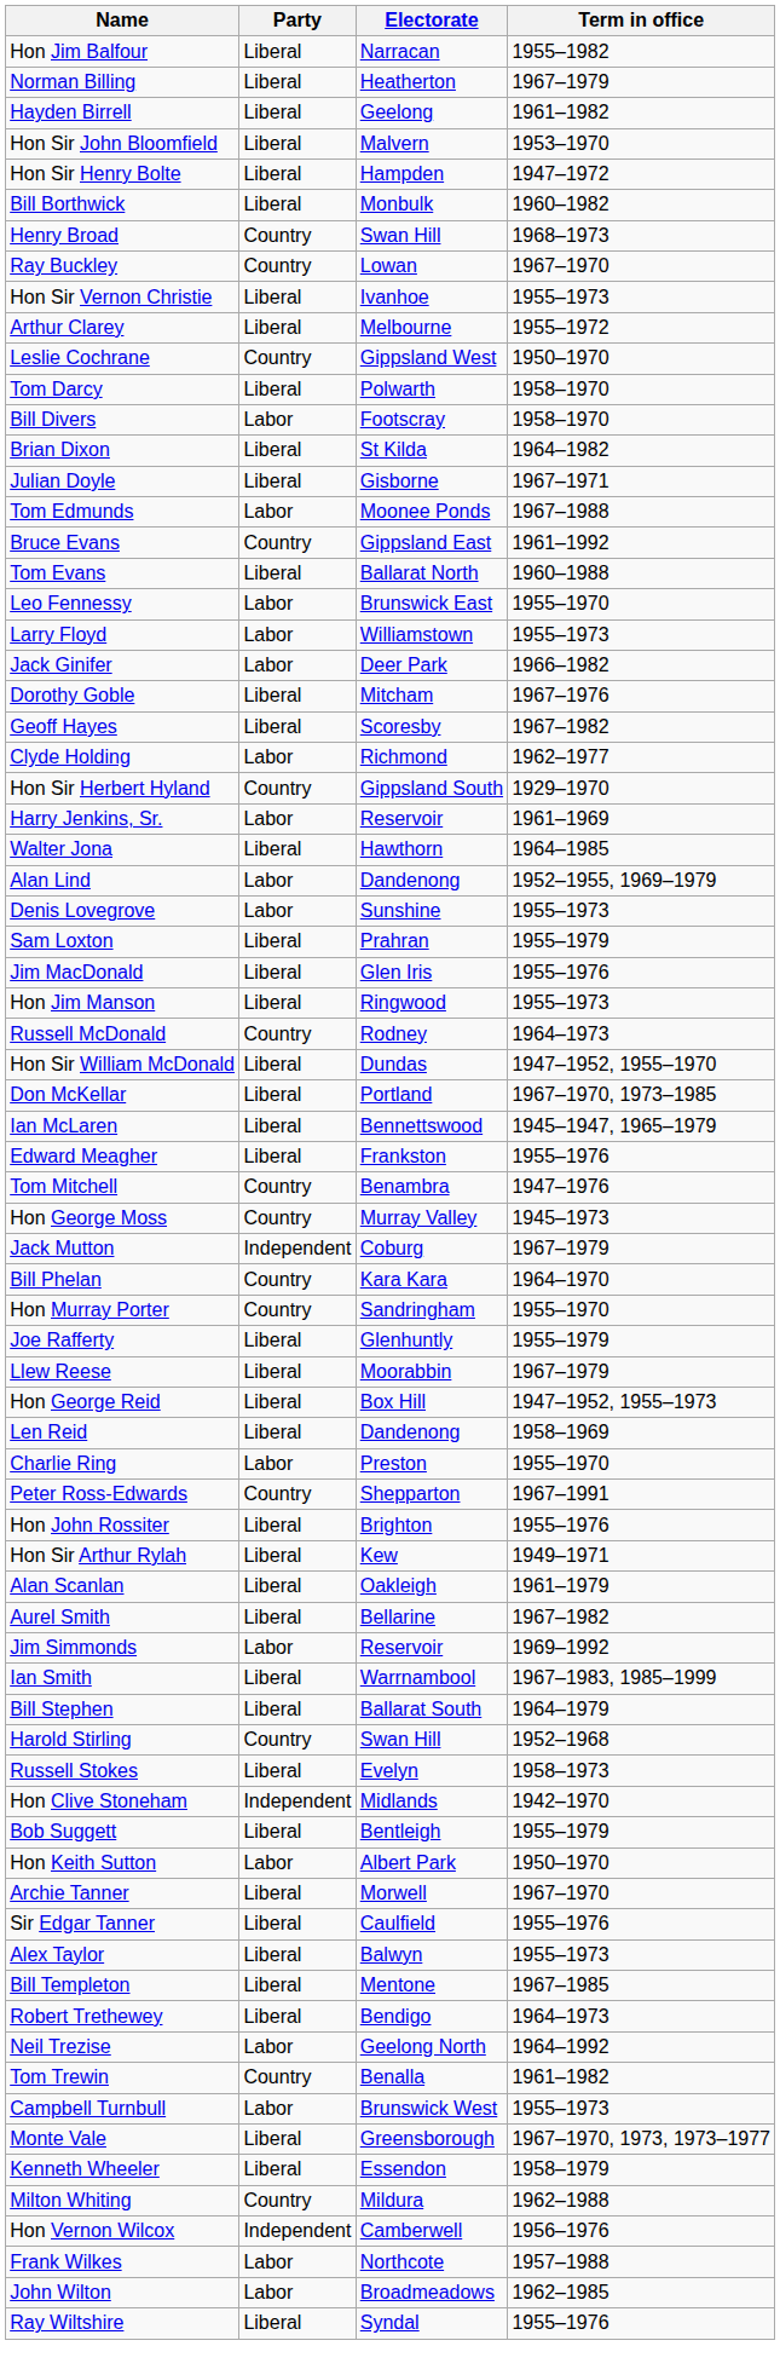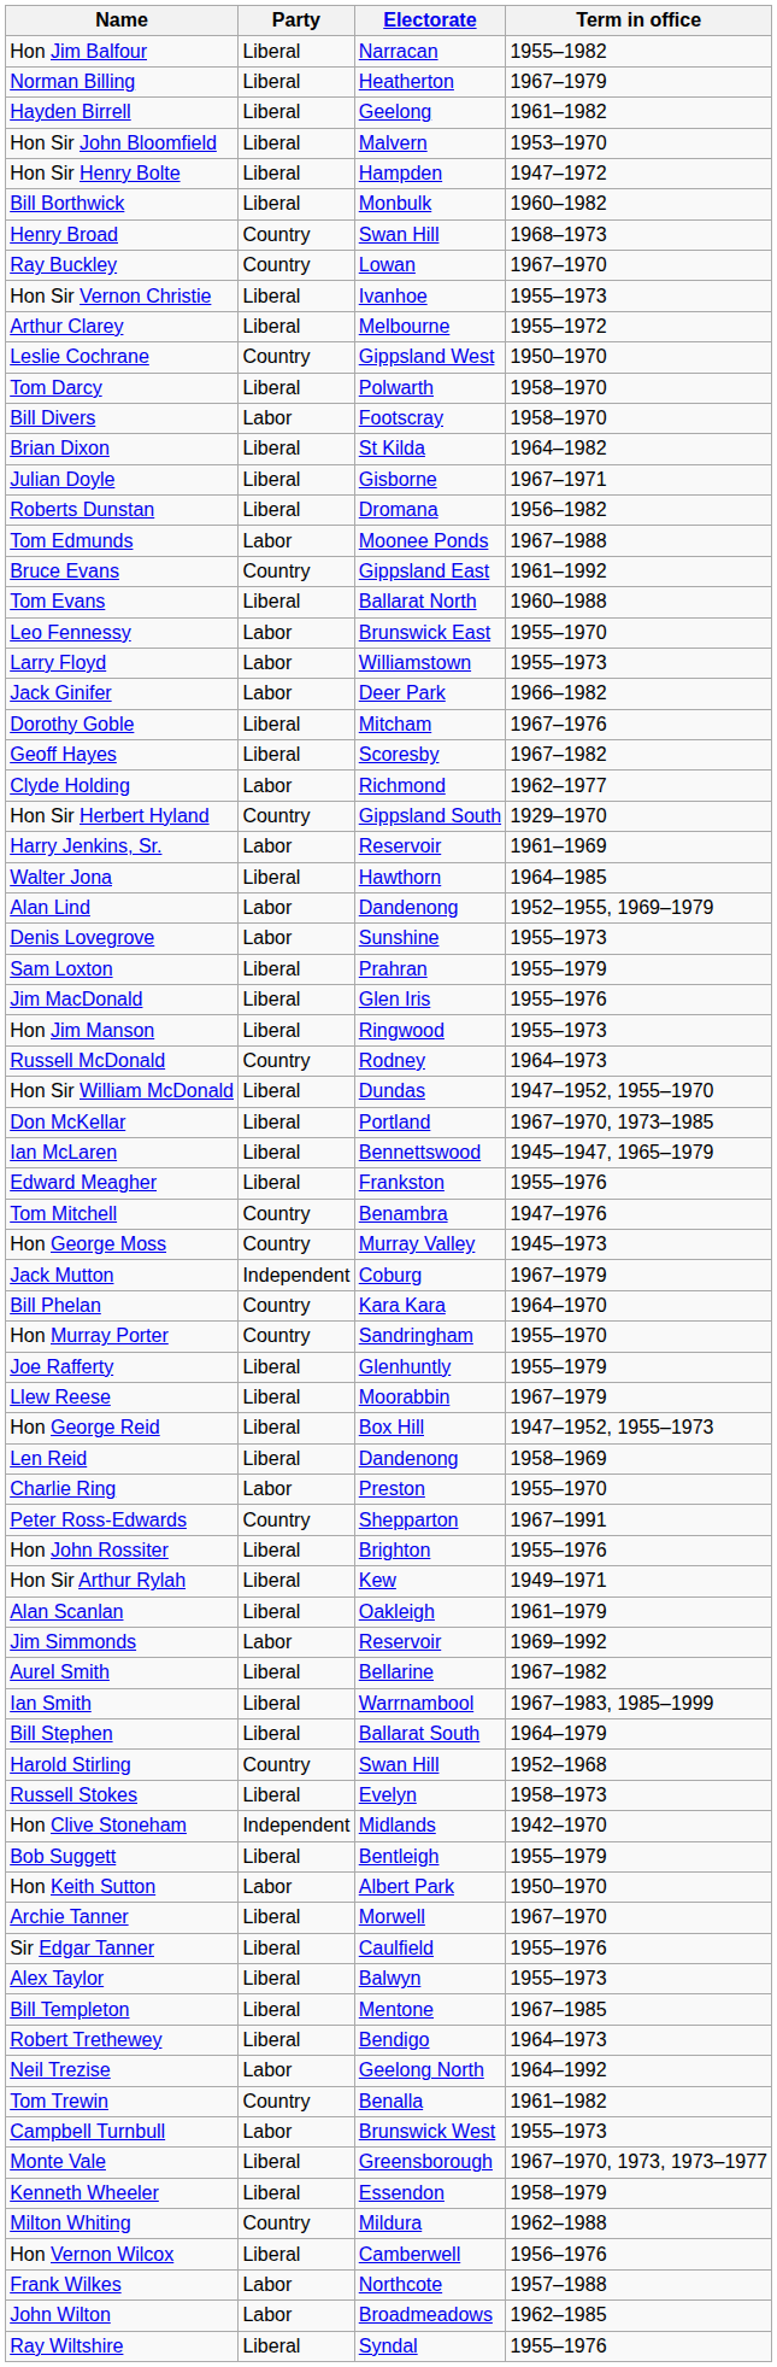 <table class="wikitable sortable">
 <tr>
 <th><strong>Name</strong></th>
 <th><strong>Party</strong></th>
 <th><strong><a href='#'>Electorate</a></strong></th>
 <th><strong>Term in office</strong></th>
 </tr>
 <tr>
 <td>Hon <a href='#'>Jim Balfour</a></td>
 <td>Liberal</td>
 <td><a href='#'>Narracan</a></td>
 <td>1955–1982</td>
 </tr>
 <tr>
 <td><a href='#'>Norman Billing</a></td>
 <td>Liberal</td>
 <td><a href='#'>Heatherton</a></td>
 <td>1967–1979</td>
 </tr>
 <tr>
 <td><a href='#'>Hayden Birrell</a></td>
 <td>Liberal</td>
 <td><a href='#'>Geelong</a></td>
 <td>1961–1982</td>
 </tr>
 <tr>
 <td>Hon Sir <a href='#'>John Bloomfield</a></td>
 <td>Liberal</td>
 <td><a href='#'>Malvern</a></td>
 <td>1953–1970</td>
 </tr>
 <tr>
 <td>Hon Sir <a href='#'>Henry Bolte</a></td>
 <td>Liberal</td>
 <td><a href='#'>Hampden</a></td>
 <td>1947–1972</td>
 </tr>
 <tr>
 <td><a href='#'>Bill Borthwick</a></td>
 <td>Liberal</td>
 <td><a href='#'>Monbulk</a></td>
 <td>1960–1982</td>
 </tr>
 <tr>
 <td><a href='#'>Henry Broad</a> </td>
 <td>Country</td>
 <td><a href='#'>Swan Hill</a></td>
 <td>1968–1973</td>
 </tr>
 <tr>
 <td><a href='#'>Ray Buckley</a></td>
 <td>Country</td>
 <td><a href='#'>Lowan</a></td>
 <td>1967–1970</td>
 </tr>
 <tr>
 <td>Hon Sir <a href='#'>Vernon Christie</a></td>
 <td>Liberal</td>
 <td><a href='#'>Ivanhoe</a></td>
 <td>1955–1973</td>
 </tr>
 <tr>
 <td><a href='#'>Arthur Clarey</a></td>
 <td>Liberal</td>
 <td><a href='#'>Melbourne</a></td>
 <td>1955–1972</td>
 </tr>
 <tr>
 <td><a href='#'>Leslie Cochrane</a></td>
 <td>Country</td>
 <td><a href='#'>Gippsland West</a></td>
 <td>1950–1970</td>
 </tr>
 <tr>
 <td><a href='#'>Tom Darcy</a></td>
 <td>Liberal</td>
 <td><a href='#'>Polwarth</a></td>
 <td>1958–1970</td>
 </tr>
 <tr>
 <td><a href='#'>Bill Divers</a></td>
 <td>Labor</td>
 <td><a href='#'>Footscray</a></td>
 <td>1958–1970</td>
 </tr>
 <tr>
 <td><a href='#'>Brian Dixon</a></td>
 <td>Liberal</td>
 <td><a href='#'>St Kilda</a></td>
 <td>1964–1982</td>
 </tr>
 <tr>
 <td><a href='#'>Julian Doyle</a></td>
 <td>Liberal</td>
 <td><a href='#'>Gisborne</a></td>
 <td>1967–1971</td>
+</tr>
+<tr>
+<td><a href='#'>Roberts Dunstan</a></td>
+<td>Liberal</td>
+<td><a href='#'>Dromana</a></td>
+<td>1956–1982</td>
 </tr>
 <tr>
 <td><a href='#'>Tom Edmunds</a></td>
 <td>Labor</td>
 <td><a href='#'>Moonee Ponds</a></td>
 <td>1967–1988</td>
 </tr>
 <tr>
 <td><a href='#'>Bruce Evans</a></td>
 <td>Country</td>
 <td><a href='#'>Gippsland East</a></td>
 <td>1961–1992</td>
 </tr>
 <tr>
 <td><a href='#'>Tom Evans</a></td>
 <td>Liberal</td>
 <td><a href='#'>Ballarat North</a></td>
 <td>1960–1988</td>
 </tr>
 <tr>
 <td><a href='#'>Leo Fennessy</a></td>
 <td>Labor</td>
 <td><a href='#'>Brunswick East</a></td>
 <td>1955–1970</td>
 </tr>
 <tr>
 <td><a href='#'>Larry Floyd</a></td>
 <td>Labor</td>
 <td><a href='#'>Williamstown</a></td>
 <td>1955–1973</td>
 </tr>
 <tr>
 <td><a href='#'>Jack Ginifer</a></td>
 <td>Labor</td>
 <td><a href='#'>Deer Park</a></td>
 <td>1966–1982</td>
 </tr>
 <tr>
 <td><a href='#'>Dorothy Goble</a></td>
 <td>Liberal</td>
 <td><a href='#'>Mitcham</a></td>
 <td>1967–1976</td>
 </tr>
 <tr>
 <td><a href='#'>Geoff Hayes</a></td>
 <td>Liberal</td>
 <td><a href='#'>Scoresby</a></td>
 <td>1967–1982</td>
 </tr>
 <tr>
 <td><a href='#'>Clyde Holding</a></td>
 <td>Labor</td>
 <td><a href='#'>Richmond</a></td>
 <td>1962–1977</td>
 </tr>
 <tr>
 <td>Hon Sir <a href='#'>Herbert Hyland</a></td>
 <td>Country</td>
 <td><a href='#'>Gippsland South</a></td>
 <td>1929–1970</td>
 </tr>
 <tr>
 <td><a href='#'>Harry Jenkins, Sr.</a> </td>
 <td>Labor</td>
 <td><a href='#'>Reservoir</a></td>
 <td>1961–1969</td>
 </tr>
 <tr>
 <td><a href='#'>Walter Jona</a></td>
 <td>Liberal</td>
 <td><a href='#'>Hawthorn</a></td>
 <td>1964–1985</td>
 </tr>
 <tr>
 <td><a href='#'>Alan Lind</a> </td>
 <td>Labor</td>
 <td><a href='#'>Dandenong</a></td>
 <td>1952–1955, 1969–1979</td>
 </tr>
 <tr>
 <td><a href='#'>Denis Lovegrove</a></td>
 <td>Labor</td>
 <td><a href='#'>Sunshine</a></td>
 <td>1955–1973</td>
 </tr>
 <tr>
 <td><a href='#'>Sam Loxton</a></td>
 <td>Liberal</td>
 <td><a href='#'>Prahran</a></td>
 <td>1955–1979</td>
 </tr>
 <tr>
 <td><a href='#'>Jim MacDonald</a></td>
 <td>Liberal</td>
 <td><a href='#'>Glen Iris</a></td>
 <td>1955–1976</td>
 </tr>
 <tr>
 <td>Hon <a href='#'>Jim Manson</a></td>
 <td>Liberal</td>
 <td><a href='#'>Ringwood</a></td>
 <td>1955–1973</td>
 </tr>
 <tr>
 <td><a href='#'>Russell McDonald</a></td>
 <td>Country</td>
 <td><a href='#'>Rodney</a></td>
 <td>1964–1973</td>
 </tr>
 <tr>
 <td>Hon Sir <a href='#'>William McDonald</a></td>
 <td>Liberal</td>
 <td><a href='#'>Dundas</a></td>
 <td>1947–1952, 1955–1970</td>
 </tr>
 <tr>
 <td><a href='#'>Don McKellar</a></td>
 <td>Liberal</td>
 <td><a href='#'>Portland</a></td>
 <td>1967–1970, 1973–1985</td>
 </tr>
 <tr>
 <td><a href='#'>Ian McLaren</a></td>
 <td>Liberal</td>
 <td><a href='#'>Bennettswood</a></td>
 <td>1945–1947, 1965–1979</td>
 </tr>
 <tr>
 <td><a href='#'>Edward Meagher</a></td>
 <td>Liberal</td>
 <td><a href='#'>Frankston</a></td>
 <td>1955–1976</td>
 </tr>
 <tr>
 <td><a href='#'>Tom Mitchell</a></td>
 <td>Country</td>
 <td><a href='#'>Benambra</a></td>
 <td>1947–1976</td>
 </tr>
 <tr>
 <td>Hon <a href='#'>George Moss</a></td>
 <td>Country</td>
 <td><a href='#'>Murray Valley</a></td>
 <td>1945–1973</td>
 </tr>
 <tr>
 <td><a href='#'>Jack Mutton</a></td>
 <td>Independent</td>
 <td><a href='#'>Coburg</a></td>
 <td>1967–1979</td>
 </tr>
 <tr>
 <td><a href='#'>Bill Phelan</a></td>
 <td>Country</td>
 <td><a href='#'>Kara Kara</a></td>
 <td>1964–1970</td>
 </tr>
 <tr>
 <td>Hon <a href='#'>Murray Porter</a></td>
 <td>Country</td>
 <td><a href='#'>Sandringham</a></td>
 <td>1955–1970</td>
 </tr>
 <tr>
 <td><a href='#'>Joe Rafferty</a></td>
 <td>Liberal</td>
 <td><a href='#'>Glenhuntly</a></td>
 <td>1955–1979</td>
 </tr>
 <tr>
 <td><a href='#'>Llew Reese</a></td>
 <td>Liberal</td>
 <td><a href='#'>Moorabbin</a></td>
 <td>1967–1979</td>
 </tr>
 <tr>
 <td>Hon <a href='#'>George Reid</a></td>
 <td>Liberal</td>
 <td><a href='#'>Box Hill</a></td>
 <td>1947–1952, 1955–1973</td>
 </tr>
 <tr>
 <td><a href='#'>Len Reid</a> </td>
 <td>Liberal</td>
 <td><a href='#'>Dandenong</a></td>
 <td>1958–1969</td>
 </tr>
 <tr>
 <td><a href='#'>Charlie Ring</a></td>
 <td>Labor</td>
 <td><a href='#'>Preston</a></td>
 <td>1955–1970</td>
 </tr>
 <tr>
 <td><a href='#'>Peter Ross-Edwards</a></td>
 <td>Country</td>
 <td><a href='#'>Shepparton</a></td>
 <td>1967–1991</td>
 </tr>
 <tr>
 <td>Hon <a href='#'>John Rossiter</a></td>
 <td>Liberal</td>
 <td><a href='#'>Brighton</a></td>
 <td>1955–1976</td>
 </tr>
 <tr>
 <td>Hon Sir <a href='#'>Arthur Rylah</a></td>
 <td>Liberal</td>
 <td><a href='#'>Kew</a></td>
 <td>1949–1971</td>
 </tr>
 <tr>
 <td><a href='#'>Alan Scanlan</a></td>
 <td>Liberal</td>
 <td><a href='#'>Oakleigh</a></td>
 <td>1961–1979</td>
 </tr>
 <tr>
+<td><a href='#'>Jim Simmonds</a> </td>
+<td>Labor</td>
+<td><a href='#'>Reservoir</a></td>
+<td>1969–1992</td>
+</tr>
+<tr>
 <td><a href='#'>Aurel Smith</a></td>
 <td>Liberal</td>
 <td><a href='#'>Bellarine</a></td>
 <td>1967–1982</td>
-</tr>
-<tr>
-<td><a href='#'>Jim Simmonds</a> </td>
-<td>Labor</td>
-<td><a href='#'>Reservoir</a></td>
-<td>1969–1992</td>
 </tr>
 <tr>
 <td><a href='#'>Ian Smith</a></td>
 <td>Liberal</td>
 <td><a href='#'>Warrnambool</a></td>
 <td>1967–1983, 1985–1999</td>
 </tr>
 <tr>
 <td><a href='#'>Bill Stephen</a></td>
 <td>Liberal</td>
 <td><a href='#'>Ballarat South</a></td>
 <td>1964–1979</td>
 </tr>
 <tr>
 <td><a href='#'>Harold Stirling</a> </td>
 <td>Country</td>
 <td><a href='#'>Swan Hill</a></td>
 <td>1952–1968</td>
 </tr>
 <tr>
 <td><a href='#'>Russell Stokes</a></td>
 <td>Liberal</td>
 <td><a href='#'>Evelyn</a></td>
 <td>1958–1973</td>
 </tr>
 <tr>
 <td>Hon <a href='#'>Clive Stoneham</a></td>
 <td>Independent</td>
 <td><a href='#'>Midlands</a></td>
 <td>1942–1970</td>
 </tr>
 <tr>
 <td><a href='#'>Bob Suggett</a></td>
 <td>Liberal</td>
 <td><a href='#'>Bentleigh</a></td>
 <td>1955–1979</td>
 </tr>
 <tr>
 <td>Hon <a href='#'>Keith Sutton</a></td>
 <td>Labor</td>
 <td><a href='#'>Albert Park</a></td>
 <td>1950–1970</td>
 </tr>
 <tr>
 <td><a href='#'>Archie Tanner</a></td>
 <td>Liberal</td>
 <td><a href='#'>Morwell</a></td>
 <td>1967–1970</td>
 </tr>
 <tr>
 <td>Sir <a href='#'>Edgar Tanner</a></td>
 <td>Liberal</td>
 <td><a href='#'>Caulfield</a></td>
 <td>1955–1976</td>
 </tr>
 <tr>
 <td><a href='#'>Alex Taylor</a></td>
 <td>Liberal</td>
 <td><a href='#'>Balwyn</a></td>
 <td>1955–1973</td>
 </tr>
 <tr>
 <td><a href='#'>Bill Templeton</a></td>
 <td>Liberal</td>
 <td><a href='#'>Mentone</a></td>
 <td>1967–1985</td>
 </tr>
 <tr>
 <td><a href='#'>Robert Trethewey</a></td>
 <td>Liberal</td>
 <td><a href='#'>Bendigo</a></td>
 <td>1964–1973</td>
 </tr>
 <tr>
 <td><a href='#'>Neil Trezise</a></td>
 <td>Labor</td>
 <td><a href='#'>Geelong North</a></td>
 <td>1964–1992</td>
 </tr>
 <tr>
 <td><a href='#'>Tom Trewin</a></td>
 <td>Country</td>
 <td><a href='#'>Benalla</a></td>
 <td>1961–1982</td>
 </tr>
 <tr>
 <td><a href='#'>Campbell Turnbull</a></td>
 <td>Labor</td>
 <td><a href='#'>Brunswick West</a></td>
 <td>1955–1973</td>
 </tr>
 <tr>
 <td><a href='#'>Monte Vale</a></td>
 <td>Liberal</td>
 <td><a href='#'>Greensborough</a></td>
 <td>1967–1970, 1973, 1973–1977</td>
 </tr>
 <tr>
 <td><a href='#'>Kenneth Wheeler</a></td>
 <td>Liberal</td>
 <td><a href='#'>Essendon</a></td>
 <td>1958–1979</td>
 </tr>
 <tr>
 <td><a href='#'>Milton Whiting</a></td>
 <td>Country</td>
 <td><a href='#'>Mildura</a></td>
 <td>1962–1988</td>
 </tr>
 <tr>
 <td>Hon <a href='#'>Vernon Wilcox</a></td>
-<td>Independent</td>
+<td>Liberal</td>
 <td><a href='#'>Camberwell</a></td>
 <td>1956–1976</td>
 </tr>
 <tr>
 <td><a href='#'>Frank Wilkes</a></td>
 <td>Labor</td>
 <td><a href='#'>Northcote</a></td>
 <td>1957–1988</td>
 </tr>
 <tr>
 <td><a href='#'>John Wilton</a></td>
 <td>Labor</td>
 <td><a href='#'>Broadmeadows</a></td>
 <td>1962–1985</td>
 </tr>
 <tr>
 <td><a href='#'>Ray Wiltshire</a></td>
 <td>Liberal</td>
 <td><a href='#'>Syndal</a></td>
 <td>1955–1976</td>
 </tr>
 <tr>
 </tr>
 </table>
